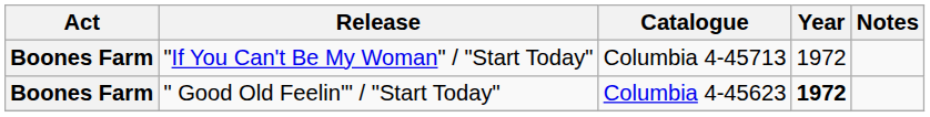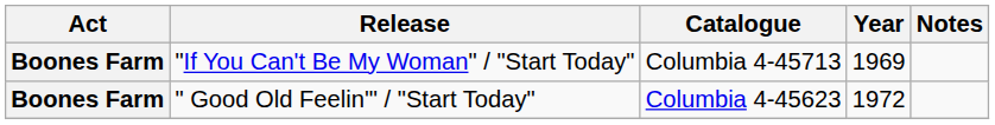 <table class="wikitable plainrowheaders sortable">
 <tr>
 <th scope="col" class="unsortable">Act</th>
 <th scope="col">Release</th>
 <th scope="col">Catalogue</th>
 <th scope="col">Year</th>
 <th scope="col" class="unsortable">Notes</th>
 </tr>
 <tr>
 <th scope="row">Boones Farm</th>
 <td>"<a href='#'>If You Can't Be My Woman</a>" / "Start Today"</td>
 <td>Columbia 4-45713</td>
-<td>1972</td>
+<td>1969</td>
 <td></td>
 </tr>
 <tr>
 <th scope="row">Boones Farm</th>
 <td>" Good Old Feelin'" / "Start Today"</td>
 <td><a href='#'>Columbia</a> 4-45623</td>
-<td><strong>1972</strong></td>
+<td>1972</td>
 <td></td>
 </tr>
 <tr>
 </tr>
 </table>
